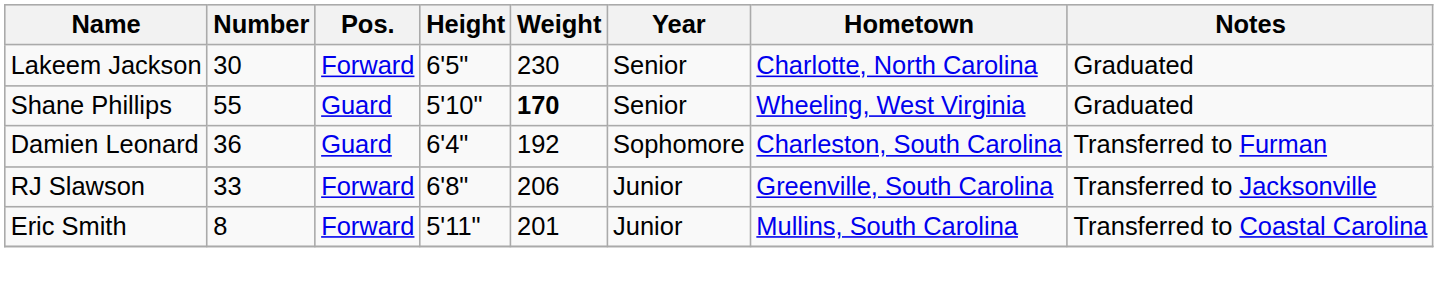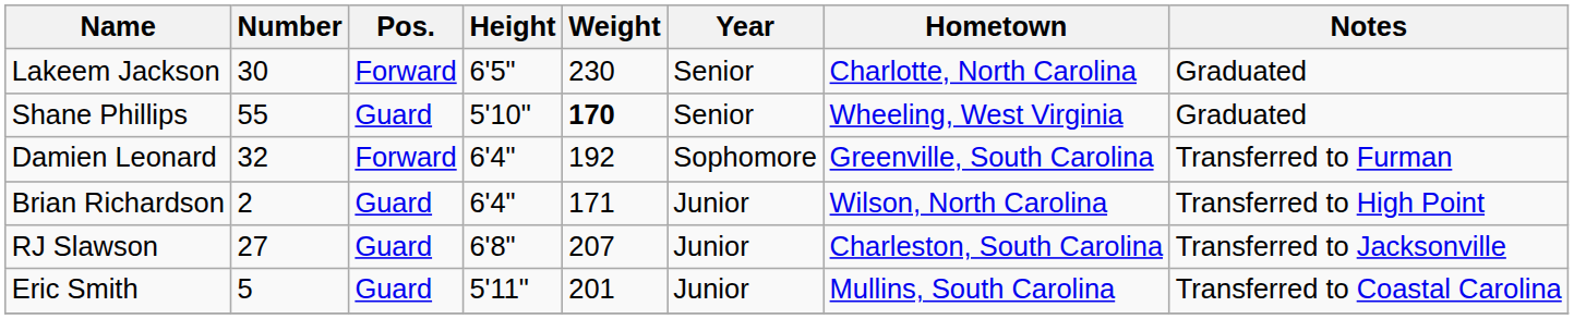 <table class="wikitable sortable" border="1">
 <tr>
 <th>Name</th>
 <th>Number</th>
 <th>Pos.</th>
 <th>Height</th>
 <th>Weight</th>
 <th>Year</th>
 <th>Hometown</th>
 <th class="unsortable">Notes</th>
 </tr>
 <tr>
 <td>Lakeem Jackson</td>
 <td>30</td>
 <td><a href='#'>Forward</a></td>
 <td>6'5"</td>
 <td>230</td>
 <td>Senior</td>
 <td><a href='#'>Charlotte, North Carolina</a></td>
 <td>Graduated</td>
 </tr>
 <tr>
 <td>Shane Phillips</td>
 <td>55</td>
 <td><a href='#'>Guard</a></td>
 <td>5'10"</td>
 <td><strong>170</strong></td>
 <td>Senior</td>
 <td><a href='#'>Wheeling, West Virginia</a></td>
 <td>Graduated</td>
 </tr>
 <tr>
 <td>Damien Leonard</td>
-<td>36</td>
-<td><a href='#'>Guard</a></td>
+<td>32</td>
+<td><a href='#'>Forward</a></td>
 <td>6'4"</td>
 <td>192</td>
 <td>Sophomore</td>
-<td><a href='#'>Charleston, South Carolina</a></td>
+<td><a href='#'>Greenville, South Carolina</a></td>
 <td>Transferred to <a href='#'>Furman</a></td>
 </tr>
 <tr>
+<td>Brian Richardson</td>
+<td>2</td>
+<td><a href='#'>Guard</a></td>
+<td>6'4"</td>
+<td>171</td>
+<td>Junior</td>
+<td><a href='#'>Wilson, North Carolina</a></td>
+<td>Transferred to <a href='#'>High Point</a></td>
+</tr>
+<tr>
 <td>RJ Slawson</td>
-<td>33</td>
-<td><a href='#'>Forward</a></td>
+<td>27</td>
+<td><a href='#'>Guard</a></td>
 <td>6'8"</td>
-<td>206</td>
+<td>207</td>
 <td>Junior</td>
-<td><a href='#'>Greenville, South Carolina</a></td>
+<td><a href='#'>Charleston, South Carolina</a></td>
 <td>Transferred to <a href='#'>Jacksonville</a></td>
 </tr>
 <tr>
 <td>Eric Smith</td>
-<td>8</td>
-<td><a href='#'>Forward</a></td>
+<td>5</td>
+<td><a href='#'>Guard</a></td>
 <td>5'11"</td>
 <td>201</td>
 <td>Junior</td>
 <td><a href='#'>Mullins, South Carolina</a></td>
 <td>Transferred to <a href='#'>Coastal Carolina</a></td>
 </tr>
 <tr>
 </tr>
 </table>
